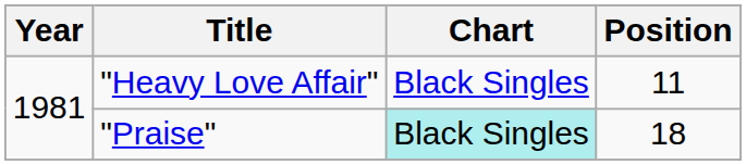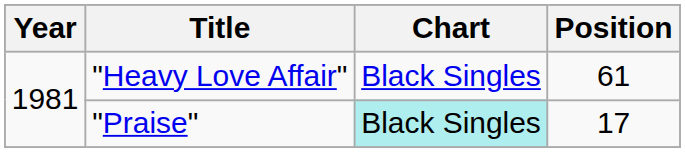 <table class="wikitable">
 <tr>
 <th>Year</th>
 <th>Title</th>
 <th>Chart</th>
 <th>Position</th>
 </tr>
 <tr>
 <td rowspan="2">1981</td>
 <td>"<a href='#'>Heavy Love Affair</a>"</td>
 <td><a href='#'>Black Singles</a></td>
-<td align="center">11</td>
+<td align="center">61</td>
 </tr>
 <tr>
 <td>"<a href='#'>Praise</a>"</td>
 <td style="background: paleturquoise;">Black Singles</td>
-<td align="center">18</td>
+<td align="center">17</td>
 </tr>
 </table>
